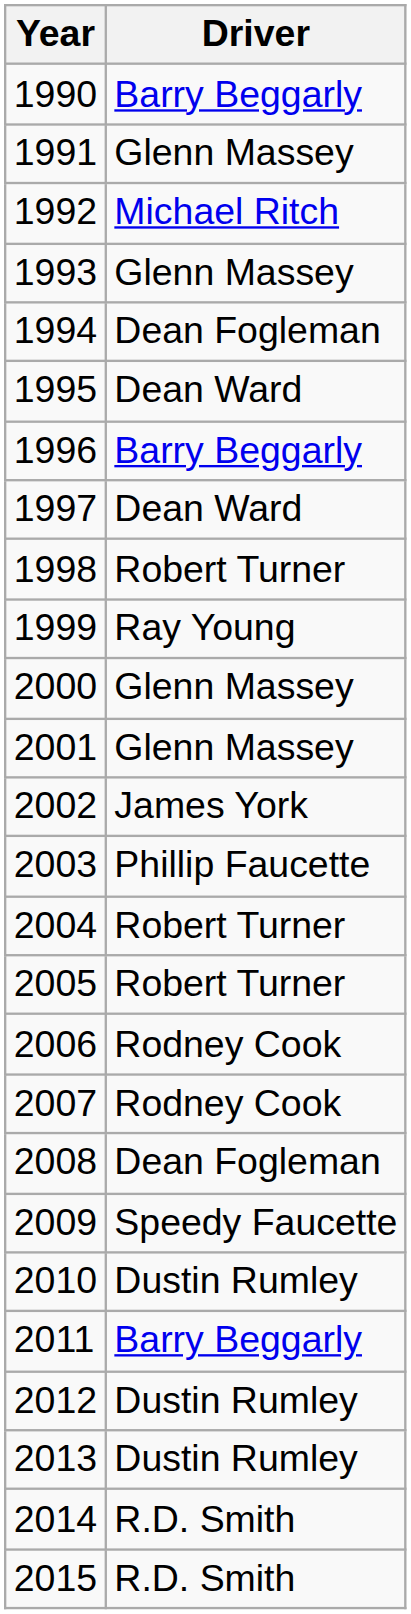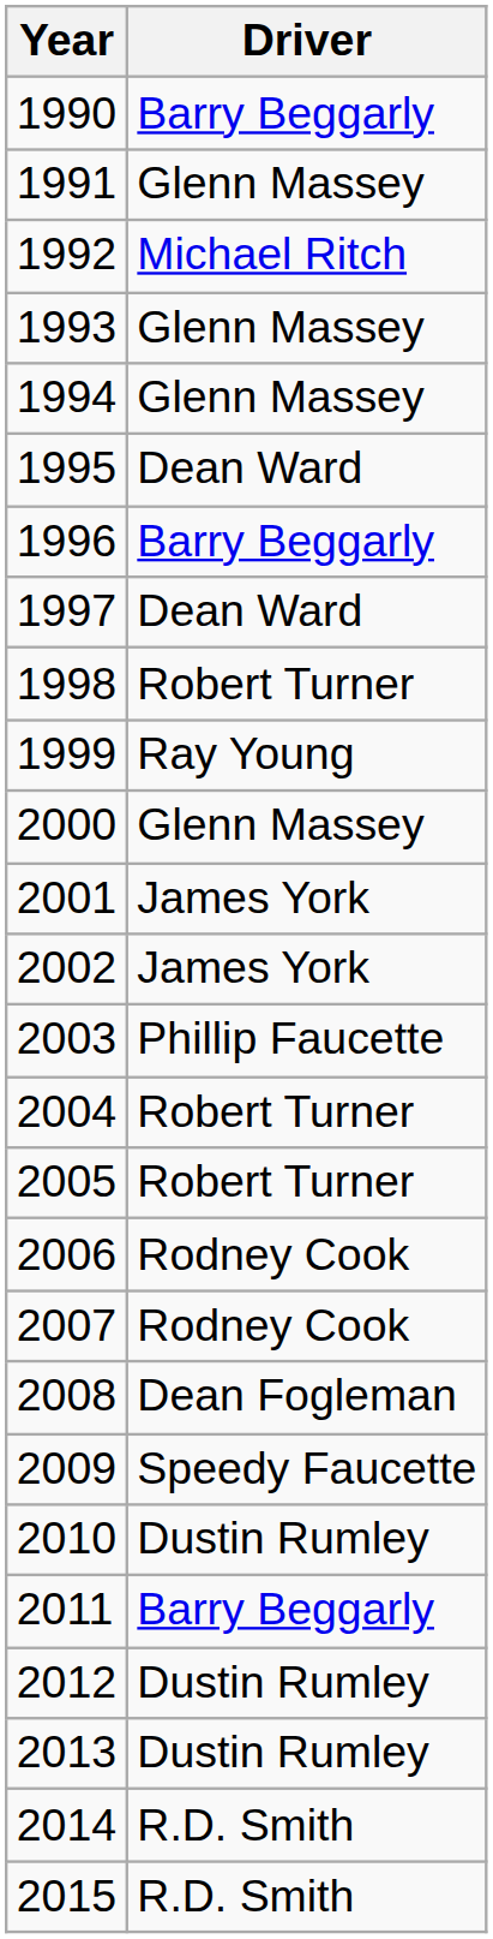 <table class="wikitable">
 <tr>
 <th>Year</th>
 <th>Driver</th>
 </tr>
 <tr>
 <td>1990</td>
 <td><a href='#'>Barry Beggarly</a></td>
 </tr>
 <tr>
 <td>1991</td>
 <td>Glenn Massey</td>
 </tr>
 <tr>
 <td>1992</td>
 <td><a href='#'>Michael Ritch</a></td>
 </tr>
 <tr>
 <td>1993</td>
 <td>Glenn Massey</td>
 </tr>
 <tr>
 <td>1994</td>
-<td>Dean Fogleman</td>
+<td>Glenn Massey</td>
 </tr>
 <tr>
 <td>1995</td>
 <td>Dean Ward</td>
 </tr>
 <tr>
 <td>1996</td>
 <td><a href='#'>Barry Beggarly</a></td>
 </tr>
 <tr>
 <td>1997</td>
 <td>Dean Ward</td>
 </tr>
 <tr>
 <td>1998</td>
 <td>Robert Turner</td>
 </tr>
 <tr>
 <td>1999</td>
 <td>Ray Young</td>
 </tr>
 <tr>
 <td>2000</td>
 <td>Glenn Massey</td>
 </tr>
 <tr>
 <td>2001</td>
-<td>Glenn Massey</td>
+<td>James York</td>
 </tr>
 <tr>
 <td>2002</td>
 <td>James York</td>
 </tr>
 <tr>
 <td>2003</td>
 <td>Phillip Faucette</td>
 </tr>
 <tr>
 <td>2004</td>
 <td>Robert Turner</td>
 </tr>
 <tr>
 <td>2005</td>
 <td>Robert Turner</td>
 </tr>
 <tr>
 <td>2006</td>
 <td>Rodney Cook</td>
 </tr>
 <tr>
 <td>2007</td>
 <td>Rodney Cook</td>
 </tr>
 <tr>
 <td>2008</td>
 <td>Dean Fogleman</td>
 </tr>
 <tr>
 <td>2009</td>
 <td>Speedy Faucette</td>
 </tr>
 <tr>
 <td>2010</td>
 <td>Dustin Rumley</td>
 </tr>
 <tr>
 <td>2011</td>
 <td><a href='#'>Barry Beggarly</a></td>
 </tr>
 <tr>
 <td>2012</td>
 <td>Dustin Rumley</td>
 </tr>
 <tr>
 <td>2013</td>
 <td>Dustin Rumley</td>
 </tr>
 <tr>
 <td>2014</td>
 <td>R.D. Smith</td>
 </tr>
 <tr>
 <td>2015</td>
 <td>R.D. Smith</td>
 </tr>
 </table>
